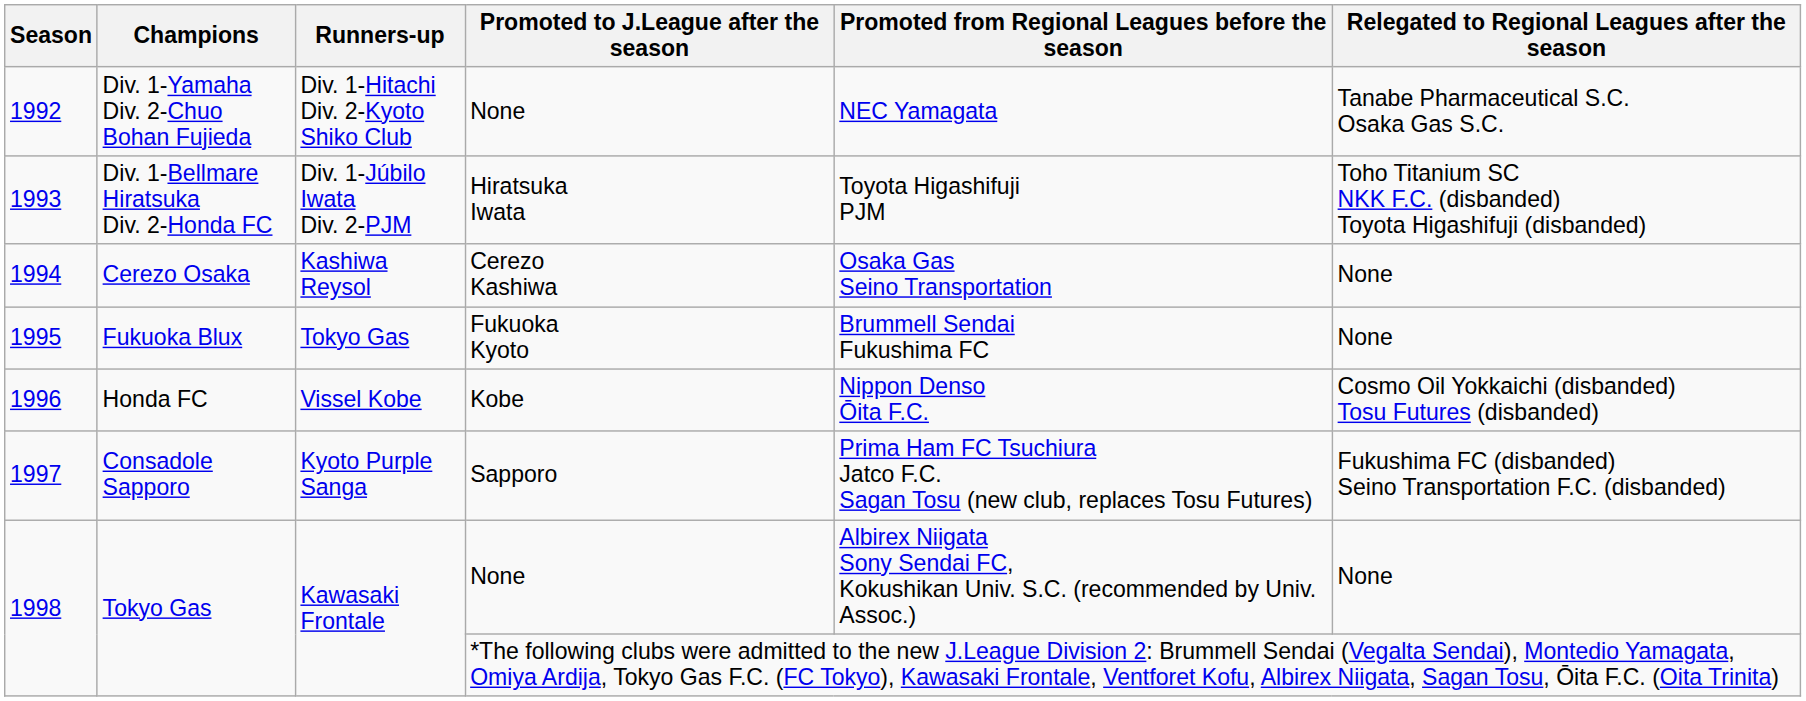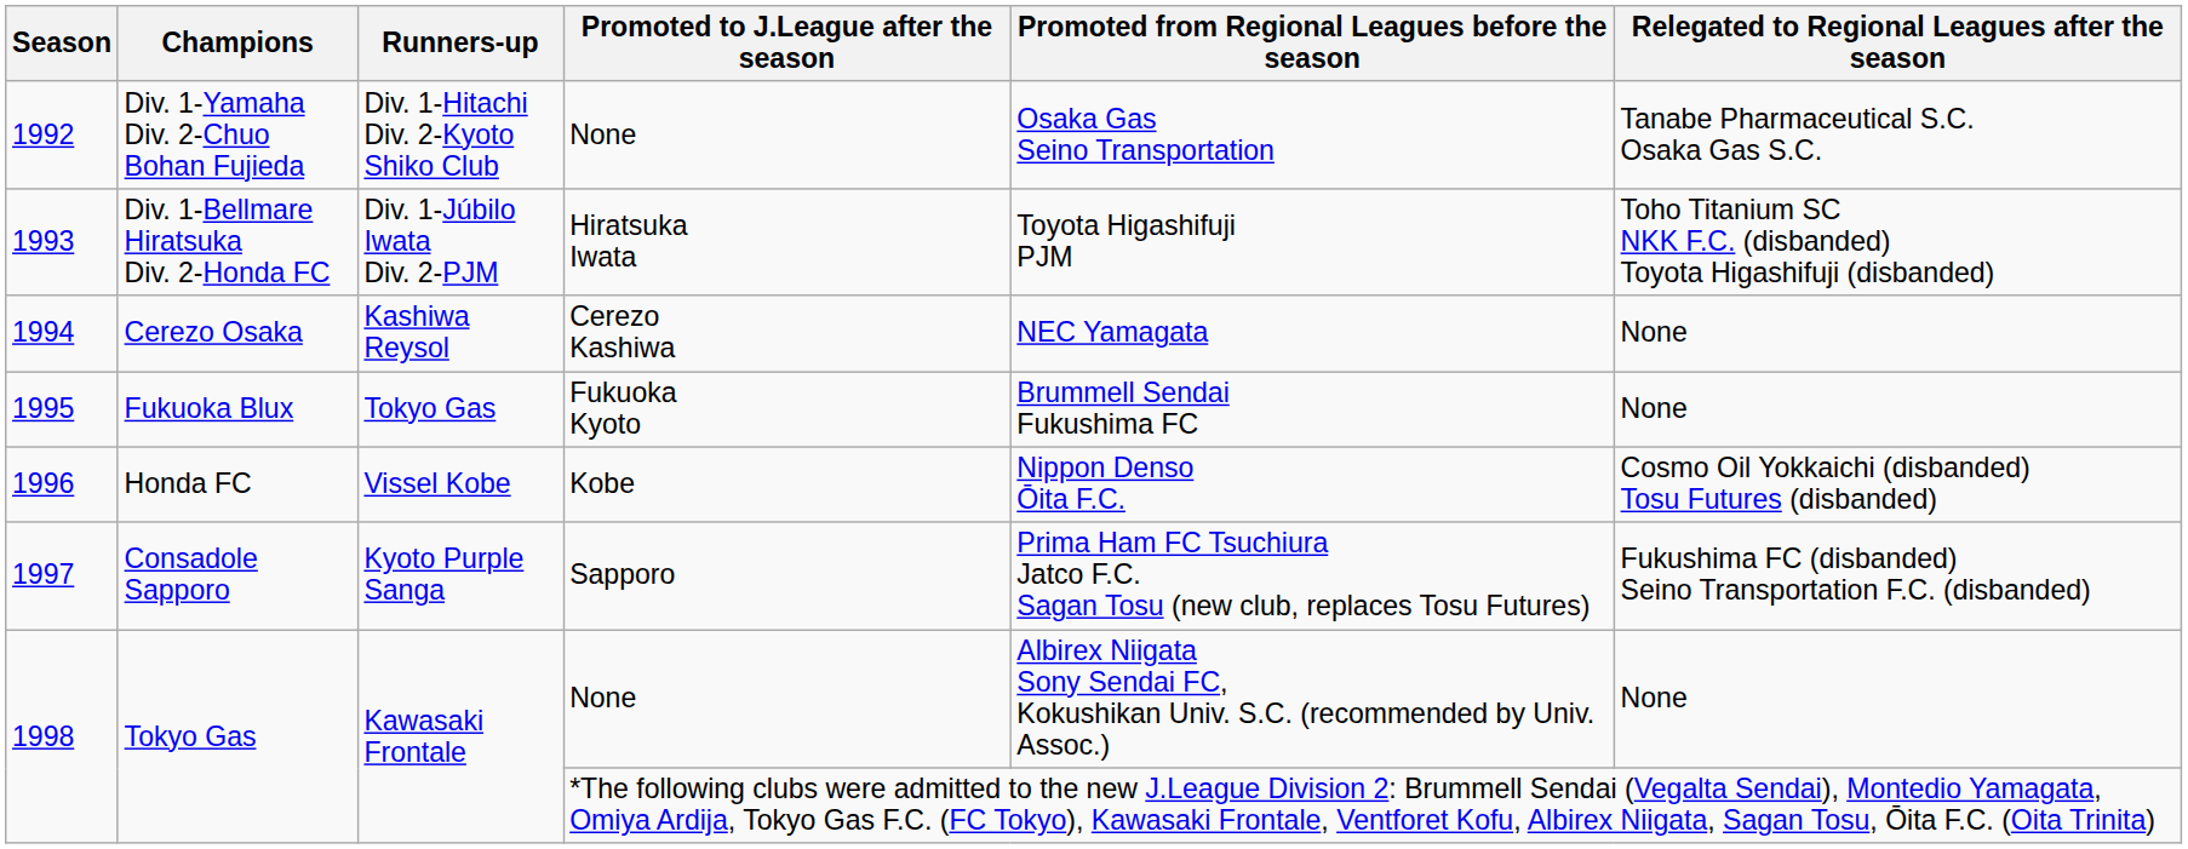 <table class="wikitable">
 <tr>
 <th>Season</th>
 <th>Champions</th>
 <th>Runners-up</th>
 <th>Promoted to J.League after the season</th>
 <th>Promoted from Regional Leagues before the season</th>
 <th>Relegated to Regional Leagues after the season</th>
 </tr>
 <tr>
 <td><a href='#'>1992</a></td>
 <td>Div. 1-<a href='#'>Yamaha</a><br>Div. 2-<a href='#'>Chuo Bohan Fujieda</a></td>
 <td>Div. 1-<a href='#'>Hitachi</a><br>Div. 2-<a href='#'>Kyoto Shiko Club</a></td>
 <td>None</td>
-<td><a href='#'>NEC Yamagata</a></td>
+<td><a href='#'>Osaka Gas</a><br><a href='#'>Seino Transportation</a></td>
 <td>Tanabe Pharmaceutical S.C.<br>Osaka Gas S.C.</td>
 </tr>
 <tr>
 <td><a href='#'>1993</a></td>
 <td>Div. 1-<a href='#'>Bellmare Hiratsuka</a><br>Div. 2-<a href='#'>Honda FC</a></td>
 <td>Div. 1-<a href='#'>Júbilo Iwata</a><br>Div. 2-<a href='#'>PJM</a></td>
 <td>Hiratsuka<br>Iwata</td>
 <td>Toyota Higashifuji<br>PJM</td>
 <td>Toho Titanium SC<br><a href='#'>NKK F.C.</a> (disbanded)<br>Toyota Higashifuji (disbanded)</td>
 </tr>
 <tr>
 <td><a href='#'>1994</a></td>
 <td><a href='#'>Cerezo Osaka</a></td>
 <td><a href='#'>Kashiwa Reysol</a></td>
 <td>Cerezo<br>Kashiwa</td>
-<td><a href='#'>Osaka Gas</a><br><a href='#'>Seino Transportation</a></td>
+<td><a href='#'>NEC Yamagata</a></td>
 <td>None</td>
 </tr>
 <tr>
 <td><a href='#'>1995</a></td>
 <td><a href='#'>Fukuoka Blux</a></td>
 <td><a href='#'>Tokyo Gas</a></td>
 <td>Fukuoka<br>Kyoto</td>
 <td><a href='#'>Brummell Sendai</a><br>Fukushima FC</td>
 <td>None</td>
 </tr>
 <tr>
 <td><a href='#'>1996</a></td>
 <td>Honda FC</td>
 <td><a href='#'>Vissel Kobe</a></td>
 <td>Kobe</td>
 <td><a href='#'>Nippon Denso</a><br><a href='#'>Ōita F.C.</a></td>
 <td>Cosmo Oil Yokkaichi (disbanded)<br><a href='#'>Tosu Futures</a> (disbanded)</td>
 </tr>
 <tr>
 <td><a href='#'>1997</a></td>
 <td><a href='#'>Consadole Sapporo</a></td>
 <td><a href='#'>Kyoto Purple Sanga</a></td>
 <td>Sapporo</td>
 <td><a href='#'>Prima Ham FC Tsuchiura</a><br>Jatco F.C.<br><a href='#'>Sagan Tosu</a> (new club, replaces Tosu Futures)</td>
 <td>Fukushima FC (disbanded)<br>Seino Transportation F.C. (disbanded)</td>
 </tr>
 <tr>
 <td rowspan="2"><a href='#'>1998</a></td>
 <td rowspan="2"><a href='#'>Tokyo Gas</a></td>
 <td rowspan="2"><a href='#'>Kawasaki Frontale</a></td>
 <td>None</td>
 <td><a href='#'>Albirex Niigata</a><br><a href='#'>Sony Sendai FC</a>,<br>Kokushikan Univ. S.C. (recommended by Univ. Assoc.)</td>
 <td>None</td>
 </tr>
 <tr>
 <td colspan="3">*The following clubs were admitted to the new <a href='#'>J.League Division 2</a>: Brummell Sendai (<a href='#'>Vegalta Sendai</a>), <a href='#'>Montedio Yamagata</a>, <a href='#'>Omiya Ardija</a>, Tokyo Gas F.C. (<a href='#'>FC Tokyo</a>), <a href='#'>Kawasaki Frontale</a>, <a href='#'>Ventforet Kofu</a>, <a href='#'>Albirex Niigata</a>, <a href='#'>Sagan Tosu</a>, Ōita F.C. (<a href='#'>Oita Trinita</a>)</td>
 </tr>
 </table>
